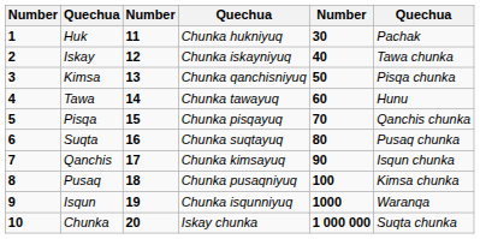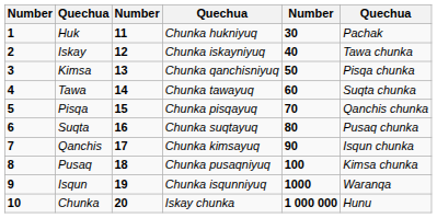 <table class="wikitable">
 <tr>
 <th>Number</th>
 <th>Quechua</th>
 <th>Number</th>
 <th>Quechua</th>
 <th>Number</th>
 <th>Quechua</th>
 </tr>
 <tr>
 <td><strong>1</strong></td>
 <td><em>Huk</em></td>
 <td><strong>11</strong></td>
 <td><em>Chunka hukniyuq</em></td>
 <td><strong>30</strong></td>
 <td><em>Pachak</em></td>
 </tr>
 <tr>
 <td><strong>2</strong></td>
 <td><em>Iskay</em></td>
 <td><strong>12</strong></td>
 <td><em>Chunka iskayniyuq</em></td>
 <td><strong>40</strong></td>
 <td><em>Tawa chunka</em></td>
 </tr>
 <tr>
 <td><strong>3</strong></td>
 <td><em>Kimsa</em></td>
 <td><strong>13</strong></td>
 <td><em>Chunka qanchisniyuq</em></td>
 <td><strong>50</strong></td>
 <td><em>Pisqa chunka</em></td>
 </tr>
 <tr>
 <td><strong>4</strong></td>
 <td><em>Tawa</em></td>
 <td><strong>14</strong></td>
 <td><em>Chunka tawayuq</em></td>
 <td><strong>60</strong></td>
-<td><em>Hunu</em></td>
+<td><em>Suqta chunka</em></td>
 </tr>
 <tr>
 <td><strong>5</strong></td>
 <td><em>Pisqa</em></td>
 <td><strong>15</strong></td>
 <td><em>Chunka pisqayuq</em></td>
 <td><strong>70</strong></td>
 <td><em>Qanchis chunka</em></td>
 </tr>
 <tr>
 <td><strong>6</strong></td>
 <td><em>Suqta</em></td>
 <td><strong>16</strong></td>
 <td><em>Chunka suqtayuq</em></td>
 <td><strong>80</strong></td>
 <td><em>Pusaq chunka</em></td>
 </tr>
 <tr>
 <td><strong>7</strong></td>
 <td><em>Qanchis</em></td>
 <td><strong>17</strong></td>
 <td><em>Chunka kimsayuq</em></td>
 <td><strong>90</strong></td>
 <td><em>Isqun chunka</em></td>
 </tr>
 <tr>
 <td><strong>8</strong></td>
 <td><em>Pusaq</em></td>
 <td><strong>18</strong></td>
 <td><em>Chunka pusaqniyuq</em></td>
 <td><strong>100</strong></td>
 <td><em>Kimsa chunka</em></td>
 </tr>
 <tr>
 <td><strong>9</strong></td>
 <td><em>Isqun</em></td>
 <td><strong>19</strong></td>
 <td><em>Chunka isqunniyuq</em></td>
 <td><strong>1000</strong></td>
 <td><em>Waranqa</em></td>
 </tr>
 <tr>
 <td><strong>10</strong></td>
 <td><em>Chunka</em></td>
 <td><strong>20</strong></td>
 <td><em>Iskay chunka</em></td>
 <td><strong>1 000 000</strong></td>
-<td><em>Suqta chunka</em></td>
+<td><em>Hunu</em></td>
 </tr>
 </table>
